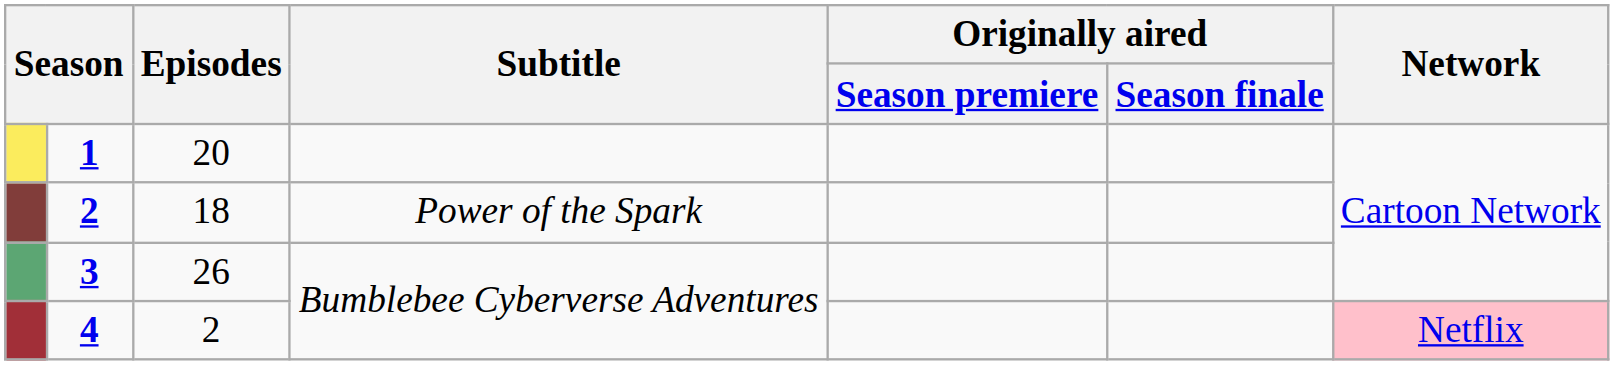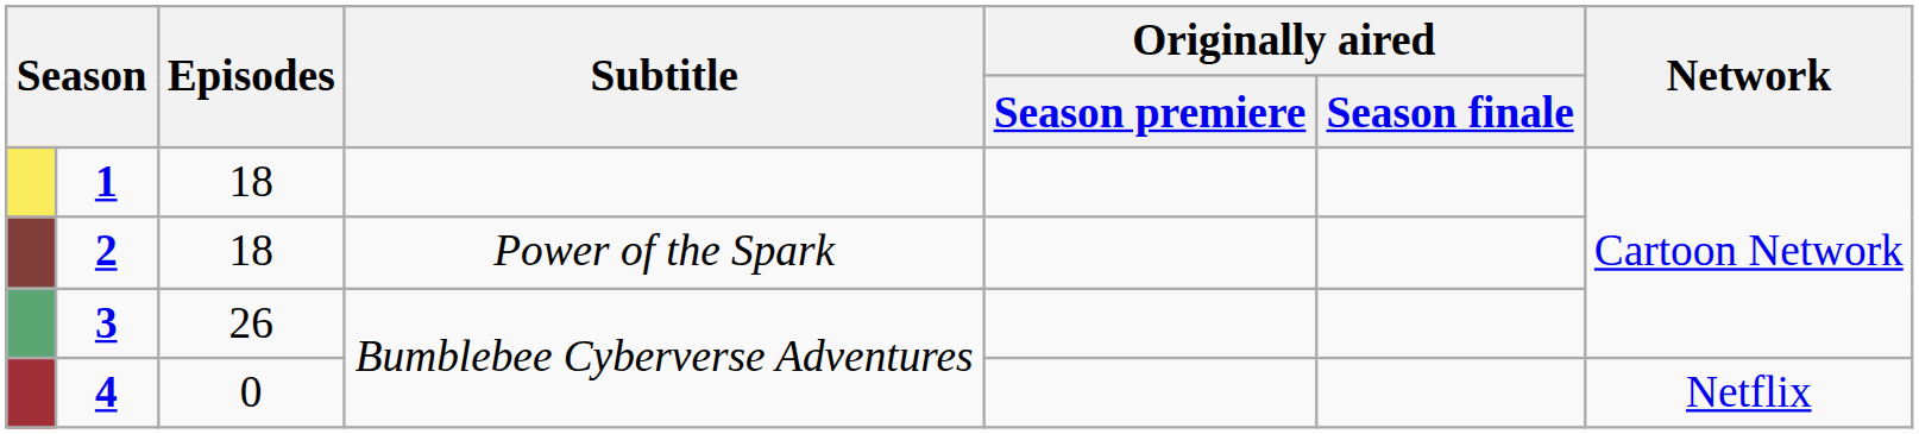 <table class="wikitable plainrowheaders" style="text-align:center;">
 <tr>
 <th colspan="2" rowspan="2">Season</th>
 <th rowspan="2">Episodes</th>
 <th rowspan="2">Subtitle</th>
 <th colspan="2">Originally aired</th>
 <th rowspan="2">Network</th>
 </tr>
 <tr>
 <th><a href='#'>Season premiere</a></th>
 <th><a href='#'>Season finale</a></th>
 </tr>
 <tr>
 <td style="background:#FBEC5D; height:10px;"></td>
 <td><strong><a href='#'>1</a></strong></td>
-<td>20</td>
+<td>18</td>
 <td></td>
 <td></td>
 <td></td>
 <td rowspan="3"><a href='#'>Cartoon Network</a></td>
 </tr>
 <tr>
 <td style="background:#813D3A; height:10px;"></td>
 <td><strong><a href='#'>2</a></strong></td>
 <td>18</td>
 <td><em>Power of the Spark</em></td>
 <td></td>
 <td></td>
 </tr>
 <tr>
 <td style="background:#5CA673; height:10px;"></td>
 <td><strong><a href='#'>3</a></strong></td>
 <td>26</td>
 <td rowspan="2"><em>Bumblebee Cyberverse Adventures</em></td>
 <td></td>
 <td></td>
 </tr>
 <tr>
 <td style="background:#A12F38; height:10px;"></td>
 <td><strong><a href='#'>4</a></strong></td>
-<td>2</td>
+<td>0</td>
 <td></td>
 <td></td>
-<td style="background: pink;"><a href='#'>Netflix</a></td>
+<td><a href='#'>Netflix</a></td>
 </tr>
 </table>
